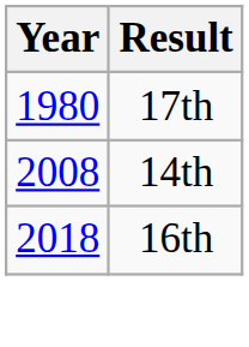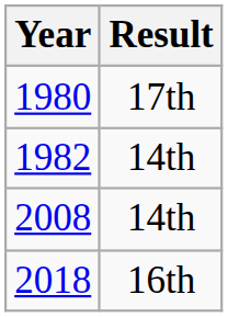 <table class="wikitable" style="text-align:center">
 <tr>
 <th>Year</th>
 <th>Result</th>
 </tr>
 <tr>
 <td><a href='#'>1980</a></td>
 <td>17th</td>
 </tr>
 <tr>
+<td><a href='#'>1982</a></td>
+<td>14th</td>
+</tr>
+<tr>
 <td><a href='#'>2008</a></td>
 <td>14th</td>
 </tr>
 <tr>
 <td><a href='#'>2018</a></td>
 <td>16th</td>
 </tr>
 </table>
